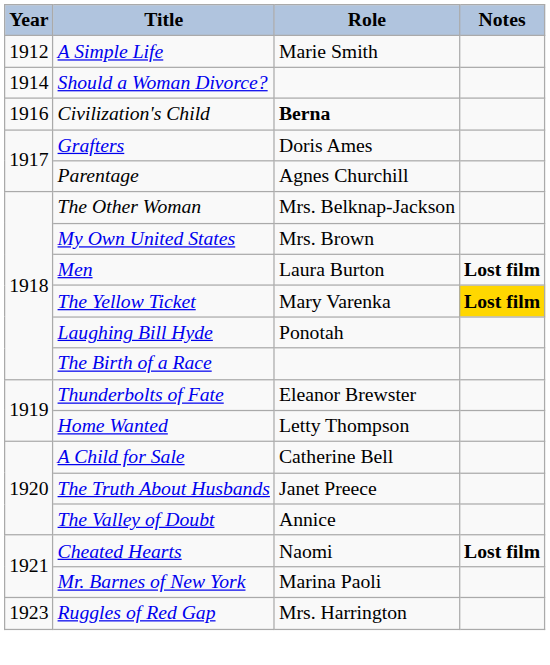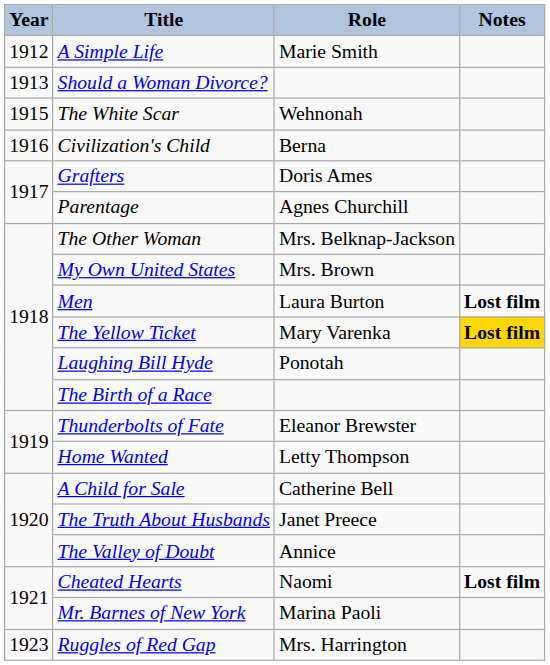 <table class="wikitable">
 <tr>
 <th style="background:#B0C4DE;">Year</th>
 <th style="background:#B0C4DE;">Title</th>
 <th style="background:#B0C4DE;">Role</th>
 <th style="background:#B0C4DE;">Notes</th>
 </tr>
 <tr>
 <td>1912</td>
 <td><em><a href='#'>A Simple Life</a></em></td>
 <td>Marie Smith</td>
 <td></td>
 </tr>
 <tr>
-<td>1914</td>
+<td>1913</td>
 <td><em><a href='#'>Should a Woman Divorce?</a></em></td>
 <td></td>
 <td></td>
 </tr>
 <tr>
+<td>1915</td>
+<td><em>The White Scar</em></td>
+<td>Wehnonah</td>
+<td></td>
+</tr>
+<tr>
 <td>1916</td>
 <td><em>Civilization's Child</em></td>
-<td><strong>Berna</strong></td>
+<td>Berna</td>
 <td></td>
 </tr>
 <tr>
 <td rowspan=2>1917</td>
 <td><em><a href='#'>Grafters</a></em></td>
 <td>Doris Ames</td>
 <td></td>
 </tr>
 <tr>
 <td><em>Parentage</em></td>
 <td>Agnes Churchill</td>
 <td></td>
 </tr>
 <tr>
 <td rowspan=6>1918</td>
 <td><em>The Other Woman</em> </td>
 <td>Mrs. Belknap-Jackson</td>
 <td></td>
 </tr>
 <tr>
 <td><em><a href='#'>My Own United States</a></em></td>
 <td>Mrs. Brown</td>
 <td></td>
 </tr>
 <tr>
 <td><em><a href='#'>Men</a></em></td>
 <td>Laura Burton</td>
 <td><strong>Lost film</strong></td>
 </tr>
 <tr>
 <td><em><a href='#'>The Yellow Ticket</a></em></td>
 <td>Mary Varenka</td>
 <td style="background: gold;"><strong>Lost film</strong></td>
 </tr>
 <tr>
 <td><em><a href='#'>Laughing Bill Hyde</a></em></td>
 <td>Ponotah</td>
 <td></td>
 </tr>
 <tr>
 <td><em><a href='#'>The Birth of a Race</a></em></td>
 <td></td>
 <td></td>
 </tr>
 <tr>
 <td rowspan=2>1919</td>
 <td><em><a href='#'>Thunderbolts of Fate</a></em></td>
 <td>Eleanor Brewster</td>
 <td></td>
 </tr>
 <tr>
 <td><em><a href='#'>Home Wanted</a></em></td>
 <td>Letty Thompson</td>
 <td></td>
 </tr>
 <tr>
 <td rowspan=3>1920</td>
 <td><em><a href='#'>A Child for Sale</a></em></td>
 <td>Catherine Bell</td>
 <td></td>
 </tr>
 <tr>
 <td><em><a href='#'>The Truth About Husbands</a></em></td>
 <td>Janet Preece</td>
 <td></td>
 </tr>
 <tr>
 <td><em><a href='#'>The Valley of Doubt</a></em></td>
 <td>Annice</td>
 </tr>
 <tr>
 <td rowspan=2>1921</td>
 <td><em><a href='#'>Cheated Hearts</a></em></td>
 <td>Naomi</td>
 <td><strong>Lost film</strong></td>
 </tr>
 <tr>
 <td><em><a href='#'>Mr. Barnes of New York</a></em></td>
 <td>Marina Paoli</td>
 <td></td>
 </tr>
 <tr>
 <td>1923</td>
 <td><em><a href='#'>Ruggles of Red Gap</a></em></td>
 <td>Mrs. Harrington</td>
 <td></td>
 </tr>
 </table>
